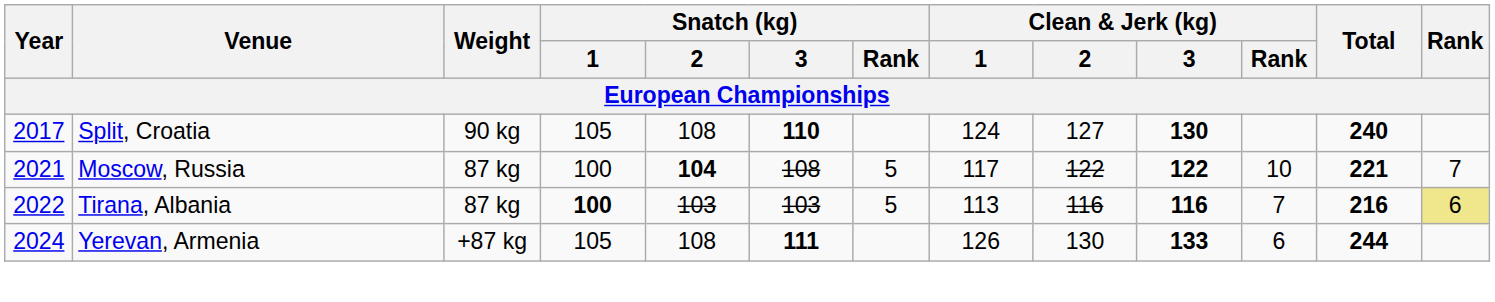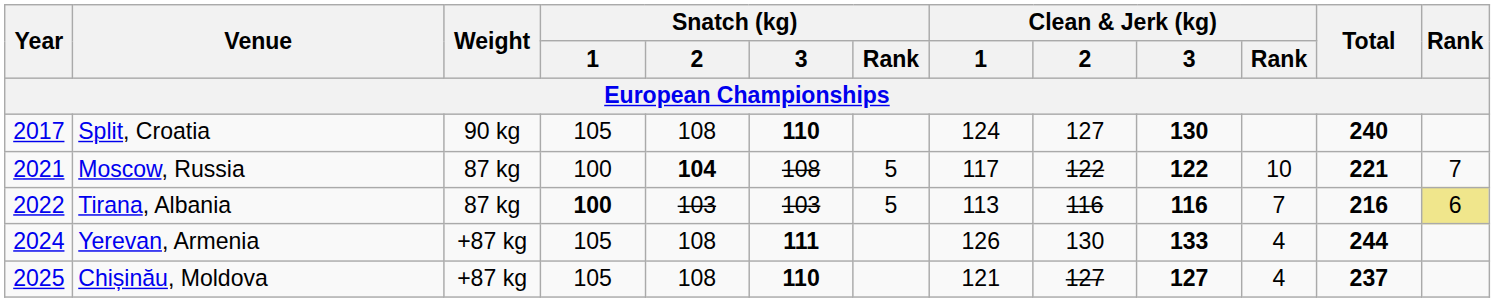 <table class = "wikitable" style="text-align:center;">
 <tr>
 <th rowspan=2 width=40>Year</th>
 <th rowspan=2 width=250>Venue</th>
 <th rowspan=2 width=60>Weight</th>
 <th colspan=4>Snatch (kg)</th>
 <th colspan=4>Clean & Jerk (kg)</th>
 <th rowspan=2 width=65>Total</th>
 <th rowspan=2 width=40>Rank</th>
 </tr>
 <tr>
 <th width=65>1</th>
 <th width=65>2</th>
 <th width=65>3</th>
 <th width=45>Rank</th>
 <th width=65>1</th>
 <th width=65>2</th>
 <th width=65>3</th>
 <th width=45>Rank</th>
 </tr>
 <tr>
 <th colspan=13><a href='#'>European Championships</a></th>
 </tr>
 <tr>
 <td><a href='#'>2017</a></td>
 <td align=left><a href='#'>Split</a>, Croatia</td>
 <td>90 kg</td>
 <td>105</td>
 <td>108</td>
 <td><strong>110</strong></td>
 <td></td>
 <td>124</td>
 <td>127</td>
 <td><strong>130</strong></td>
 <td></td>
 <td><strong>240</strong></td>
 <td></td>
 </tr>
 <tr>
 <td><a href='#'>2021</a></td>
 <td align=left><a href='#'>Moscow</a>, Russia</td>
 <td>87 kg</td>
 <td>100</td>
 <td><strong>104</strong></td>
 <td><s>108</s></td>
 <td>5</td>
 <td>117</td>
 <td><s>122</s></td>
 <td><strong>122</strong></td>
 <td>10</td>
 <td><strong>221</strong></td>
 <td>7</td>
 </tr>
 <tr>
 <td><a href='#'>2022</a></td>
 <td align=left><a href='#'>Tirana</a>, Albania</td>
 <td>87 kg</td>
 <td><strong>100</strong></td>
 <td><s>103</s></td>
 <td><s>103</s></td>
 <td>5</td>
 <td>113</td>
 <td><s>116</s></td>
 <td><strong>116</strong></td>
 <td>7</td>
 <td><strong>216</strong></td>
 <td style="background: khaki;">6</td>
 </tr>
 <tr>
 <td><a href='#'>2024</a></td>
 <td align=left><a href='#'>Yerevan</a>, Armenia</td>
 <td>+87 kg</td>
 <td>105</td>
 <td>108</td>
 <td><strong>111</strong></td>
 <td></td>
 <td>126</td>
 <td>130</td>
 <td><strong>133</strong></td>
-<td>6</td>
+<td>4</td>
 <td><strong>244</strong></td>
 <td></td>
 </tr>
+<tr>
+<td><a href='#'>2025</a></td>
+<td align=left><a href='#'>Chișinău</a>, Moldova</td>
+<td>+87 kg</td>
+<td>105</td>
+<td>108</td>
+<td><strong>110</strong></td>
+<td></td>
+<td>121</td>
+<td><s>127</s></td>
+<td><strong>127</strong></td>
+<td>4</td>
+<td><strong>237</strong></td>
+<td></td>
+</tr>
 </table>
